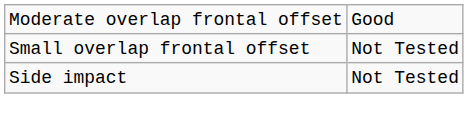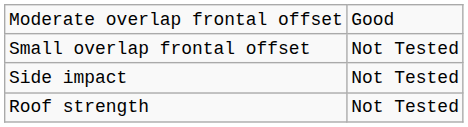 <table class="wikitable">
 <tr>
 <td>Moderate overlap frontal offset</td>
 <td>Good</td>
 </tr>
 <tr>
 <td>Small overlap frontal offset</td>
 <td>Not Tested</td>
 </tr>
 <tr>
 <td>Side impact</td>
 <td>Not Tested</td>
 </tr>
+<tr>
+<td>Roof strength</td>
+<td>Not Tested</td>
+</tr>
 </table>
